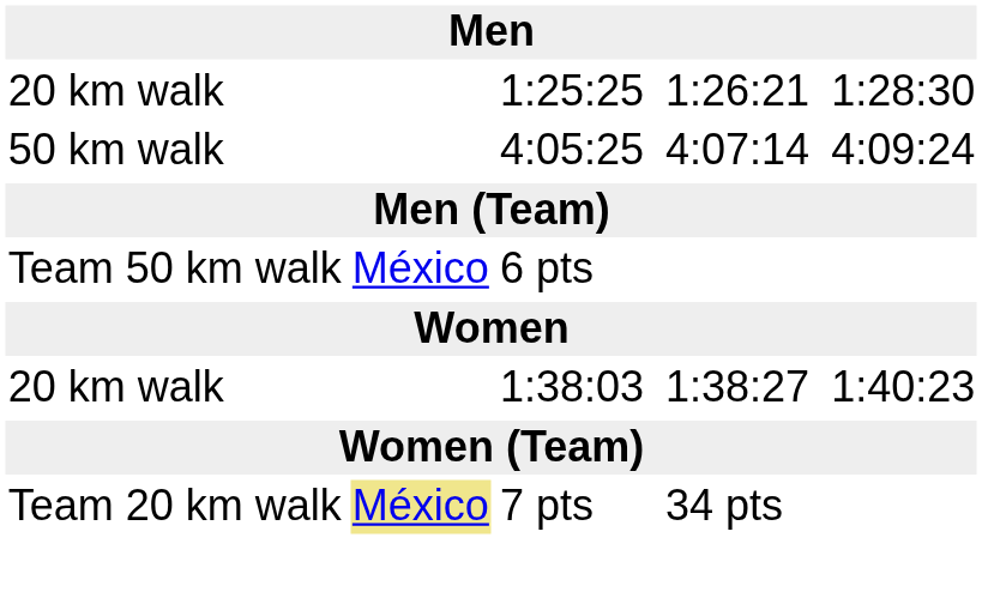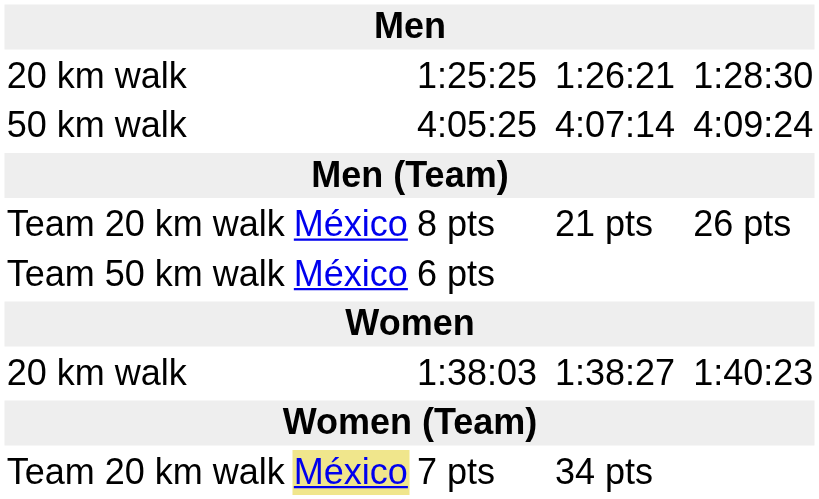 <table>
 <tr>
 <td colspan=7 bgcolor=#eeeeee style="text-align:center;"><strong>Men</strong></td>
 </tr>
 <tr>
 <td>20 km walk</td>
 <td></td>
 <td>1:25:25</td>
 <td></td>
 <td>1:26:21</td>
 <td></td>
 <td>1:28:30</td>
 </tr>
 <tr>
 <td>50 km walk</td>
 <td></td>
 <td>4:05:25</td>
 <td></td>
 <td>4:07:14</td>
 <td></td>
 <td>4:09:24</td>
 </tr>
 <tr>
 <td colspan=7 bgcolor=#eeeeee style="text-align:center;"><strong>Men (Team)</strong></td>
+</tr>
+<tr>
+<td>Team 20 km walk</td>
+<td> <a href='#'>México</a></td>
+<td>8 pts</td>
+<td></td>
+<td>21 pts</td>
+<td></td>
+<td>26 pts</td>
 </tr>
 <tr>
 <td>Team 50 km walk</td>
 <td> <a href='#'>México</a></td>
 <td>6 pts</td>
 <td></td>
 <td></td>
 <td></td>
 <td></td>
 </tr>
 <tr>
 <td colspan=7 bgcolor=#eeeeee style="text-align:center;"><strong>Women</strong></td>
 </tr>
 <tr>
 <td>20 km walk</td>
 <td></td>
 <td>1:38:03</td>
 <td></td>
 <td>1:38:27</td>
 <td></td>
 <td>1:40:23</td>
 </tr>
 <tr>
 <td colspan=7 bgcolor=#eeeeee style="text-align:center;"><strong>Women (Team)</strong></td>
 </tr>
 <tr>
 <td>Team 20 km walk</td>
 <td style="background: khaki;"> <a href='#'>México</a></td>
 <td>7 pts</td>
 <td></td>
 <td>34 pts</td>
 <td></td>
 <td></td>
 </tr>
 </table>
